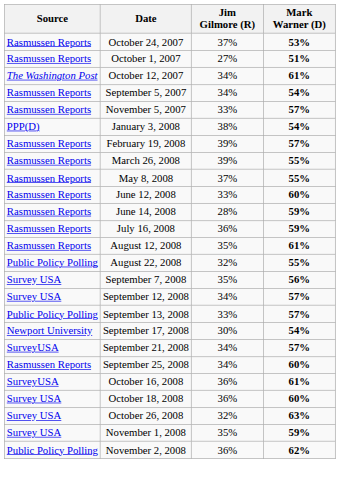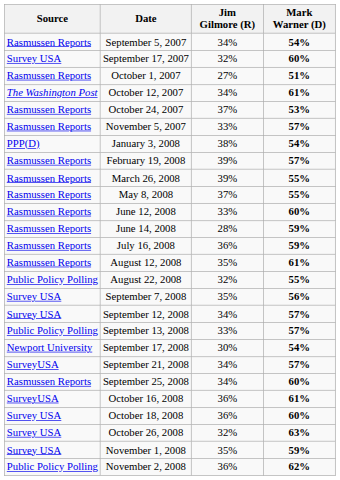 <table class="wikitable" style="text-align:center">
 <tr>
 <th>Source</th>
 <th>Date</th>
 <th style="width:100px;">Jim<br>Gilmore (R)</th>
 <th style="width:100px;">Mark<br>Warner (D)</th>
 </tr>
 <tr>
 <td align=left><a href='#'>Rasmussen Reports</a></td>
-<td>October 24, 2007</td>
-<td>37%</td>
-<td><strong>53%</strong></td>
+<td>September 5, 2007</td>
+<td>34%</td>
+<td><strong>54%</strong></td>
+</tr>
+<tr>
+<td align=left><a href='#'>Survey USA</a></td>
+<td>September 17, 2007</td>
+<td>32%</td>
+<td><strong>60%</strong></td>
 </tr>
 <tr>
 <td align=left><a href='#'>Rasmussen Reports</a></td>
 <td>October 1, 2007</td>
 <td>27%</td>
 <td><strong>51%</strong></td>
 </tr>
 <tr>
 <td align=left><em><a href='#'>The Washington Post</a></em></td>
 <td>October 12, 2007</td>
 <td>34%</td>
 <td><strong>61%</strong></td>
 </tr>
 <tr>
 <td align=left><a href='#'>Rasmussen Reports</a></td>
-<td>September 5, 2007</td>
-<td>34%</td>
-<td><strong>54%</strong></td>
+<td>October 24, 2007</td>
+<td>37%</td>
+<td><strong>53%</strong></td>
 </tr>
 <tr>
 <td align=left><a href='#'>Rasmussen Reports</a></td>
 <td>November 5, 2007</td>
 <td>33%</td>
 <td><strong>57%</strong></td>
 </tr>
 <tr>
 <td align=left><a href='#'>PPP(D)</a></td>
 <td>January 3, 2008</td>
 <td>38%</td>
 <td><strong>54%</strong></td>
 </tr>
 <tr>
 <td align=left><a href='#'>Rasmussen Reports</a></td>
 <td>February 19, 2008</td>
 <td>39%</td>
 <td><strong>57%</strong></td>
 </tr>
 <tr>
 <td align=left><a href='#'>Rasmussen Reports</a></td>
 <td>March 26, 2008</td>
 <td>39%</td>
 <td><strong>55%</strong></td>
 </tr>
 <tr>
 <td align=left><a href='#'>Rasmussen Reports</a></td>
 <td>May 8, 2008</td>
 <td>37%</td>
 <td><strong>55%</strong></td>
 </tr>
 <tr>
 <td align=left><a href='#'>Rasmussen Reports</a></td>
 <td>June 12, 2008</td>
 <td>33%</td>
 <td><strong>60%</strong></td>
 </tr>
 <tr>
 <td align=left><a href='#'>Rasmussen Reports</a></td>
 <td>June 14, 2008</td>
 <td>28%</td>
 <td><strong>59%</strong></td>
 </tr>
 <tr>
 <td align=left><a href='#'>Rasmussen Reports</a></td>
 <td>July 16, 2008</td>
 <td>36%</td>
 <td><strong>59%</strong></td>
 </tr>
 <tr>
 <td align=left><a href='#'>Rasmussen Reports</a></td>
 <td>August 12, 2008</td>
 <td>35%</td>
 <td><strong>61%</strong></td>
 </tr>
 <tr>
 <td align=left><a href='#'>Public Policy Polling</a></td>
 <td>August 22, 2008</td>
 <td>32%</td>
 <td><strong>55%</strong></td>
 </tr>
 <tr>
 <td align=left><a href='#'>Survey USA</a></td>
 <td>September 7, 2008</td>
 <td>35%</td>
 <td><strong>56%</strong></td>
 </tr>
 <tr>
 <td align=left><a href='#'>Survey USA</a></td>
 <td>September 12, 2008</td>
 <td>34%</td>
 <td><strong>57%</strong></td>
 </tr>
 <tr>
 <td align=left><a href='#'>Public Policy Polling</a></td>
 <td>September 13, 2008</td>
 <td>33%</td>
 <td><strong>57%</strong></td>
 </tr>
 <tr>
 <td align=left><a href='#'>Newport University</a></td>
 <td>September 17, 2008</td>
 <td>30%</td>
 <td><strong>54%</strong></td>
 </tr>
 <tr>
 <td align=left><a href='#'>SurveyUSA</a></td>
 <td>September 21, 2008</td>
 <td>34%</td>
 <td><strong>57%</strong></td>
 </tr>
 <tr>
 <td align=left><a href='#'>Rasmussen Reports</a></td>
 <td>September 25, 2008</td>
 <td>34%</td>
 <td><strong>60%</strong></td>
 </tr>
 <tr>
 <td align=left><a href='#'>SurveyUSA</a></td>
 <td>October 16, 2008</td>
 <td>36%</td>
 <td><strong>61%</strong></td>
 </tr>
 <tr>
 <td align=left><a href='#'>Survey USA</a></td>
 <td>October 18, 2008</td>
 <td>36%</td>
 <td><strong>60%</strong></td>
 </tr>
 <tr>
 <td align=left><a href='#'>Survey USA</a></td>
 <td>October 26, 2008</td>
 <td>32%</td>
 <td><strong>63%</strong></td>
 </tr>
 <tr>
 <td align=left><a href='#'>Survey USA</a></td>
 <td>November 1, 2008</td>
 <td>35%</td>
 <td><strong>59%</strong></td>
 </tr>
 <tr>
 <td align=left><a href='#'>Public Policy Polling</a></td>
 <td>November 2, 2008</td>
 <td>36%</td>
 <td><strong>62%</strong></td>
 </tr>
 </table>
